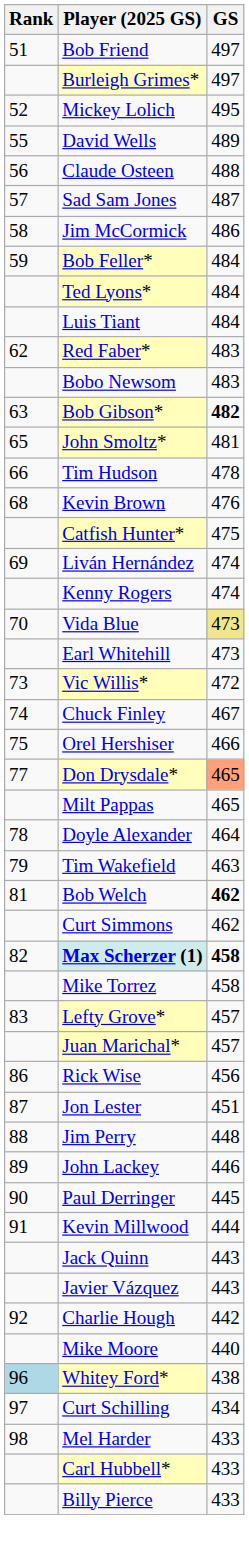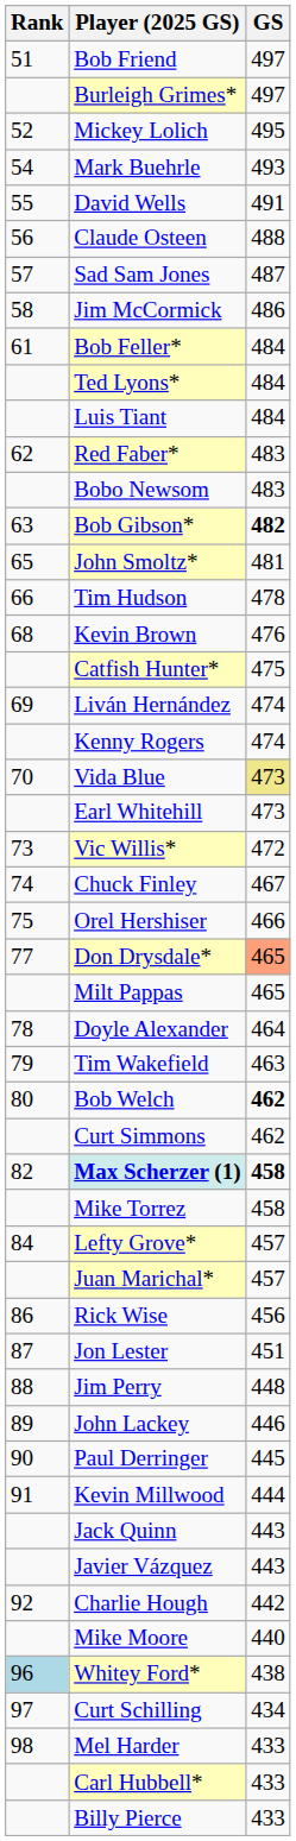 <table class="wikitable" style="float:left;">
 <tr style="white-space:nowrap;">
 <th>Rank</th>
 <th>Player (2025 GS)</th>
 <th>GS</th>
 </tr>
 <tr>
 <td>51</td>
 <td><a href='#'>Bob Friend</a></td>
 <td>497</td>
 </tr>
 <tr>
 <td></td>
 <td style="background:#ffffbb;"><a href='#'>Burleigh Grimes</a>*</td>
 <td>497</td>
 </tr>
 <tr>
 <td>52</td>
 <td><a href='#'>Mickey Lolich</a></td>
 <td>495</td>
 </tr>
 <tr>
+<td>54</td>
+<td><a href='#'>Mark Buehrle</a></td>
+<td>493</td>
+</tr>
+<tr>
 <td>55</td>
 <td><a href='#'>David Wells</a></td>
-<td>489</td>
+<td>491</td>
 </tr>
 <tr>
 <td>56</td>
 <td><a href='#'>Claude Osteen</a></td>
 <td>488</td>
 </tr>
 <tr>
 <td>57</td>
 <td><a href='#'>Sad Sam Jones</a></td>
 <td>487</td>
 </tr>
 <tr>
 <td>58</td>
 <td><a href='#'>Jim McCormick</a></td>
 <td>486</td>
 </tr>
 <tr>
-<td>59</td>
+<td>61</td>
 <td style="background:#ffffbb;"><a href='#'>Bob Feller</a>*</td>
 <td>484</td>
 </tr>
 <tr>
 <td></td>
 <td style="background:#ffffbb;"><a href='#'>Ted Lyons</a>*</td>
 <td>484</td>
 </tr>
 <tr>
 <td></td>
 <td><a href='#'>Luis Tiant</a></td>
 <td>484</td>
 </tr>
 <tr>
 <td>62</td>
 <td style="background:#ffffbb;"><a href='#'>Red Faber</a>*</td>
 <td>483</td>
 </tr>
 <tr>
 <td></td>
 <td><a href='#'>Bobo Newsom</a></td>
 <td>483</td>
 </tr>
 <tr>
 <td>63</td>
 <td style="background:#ffffbb;"><a href='#'>Bob Gibson</a>*</td>
 <td><strong>482</strong></td>
 </tr>
 <tr>
 <td>65</td>
 <td style="background:#ffffbb;"><a href='#'>John Smoltz</a>*</td>
 <td>481</td>
 </tr>
 <tr>
 <td>66</td>
 <td><a href='#'>Tim Hudson</a></td>
 <td>478</td>
 </tr>
 <tr>
 <td>68</td>
 <td><a href='#'>Kevin Brown</a></td>
 <td>476</td>
 </tr>
 <tr>
 <td></td>
 <td style="background:#ffffbb;"><a href='#'>Catfish Hunter</a>*</td>
 <td>475</td>
 </tr>
 <tr>
 <td>69</td>
 <td><a href='#'>Liván Hernández</a></td>
 <td>474</td>
 </tr>
 <tr>
 <td></td>
 <td><a href='#'>Kenny Rogers</a></td>
 <td>474</td>
 </tr>
 <tr>
 <td>70</td>
 <td><a href='#'>Vida Blue</a></td>
 <td style="background: khaki;">473</td>
 </tr>
 <tr>
 <td></td>
 <td><a href='#'>Earl Whitehill</a></td>
 <td>473</td>
 </tr>
 <tr>
 <td>73</td>
 <td style="background:#ffffbb;"><a href='#'>Vic Willis</a>*</td>
 <td>472</td>
 </tr>
 <tr>
 <td>74</td>
 <td><a href='#'>Chuck Finley</a></td>
 <td>467</td>
 </tr>
 <tr>
 <td>75</td>
 <td><a href='#'>Orel Hershiser</a></td>
 <td>466</td>
 </tr>
 <tr>
 <td>77</td>
 <td style="background:#ffffbb;"><a href='#'>Don Drysdale</a>*</td>
 <td style="background: lightsalmon;">465</td>
 </tr>
 <tr>
 <td></td>
 <td><a href='#'>Milt Pappas</a></td>
 <td>465</td>
 </tr>
 <tr>
 <td>78</td>
 <td><a href='#'>Doyle Alexander</a></td>
 <td>464</td>
 </tr>
 <tr>
 <td>79</td>
 <td><a href='#'>Tim Wakefield</a></td>
 <td>463</td>
 </tr>
 <tr>
-<td>81</td>
+<td>80</td>
 <td><a href='#'>Bob Welch</a></td>
 <td><strong>462</strong></td>
 </tr>
 <tr>
 <td></td>
 <td><a href='#'>Curt Simmons</a></td>
 <td>462</td>
 </tr>
 <tr>
 <td>82</td>
 <td style="background:#cfecec;"><strong><a href='#'>Max Scherzer</a> (1)</strong></td>
 <td><strong>458</strong></td>
 </tr>
 <tr>
 <td></td>
 <td><a href='#'>Mike Torrez</a></td>
 <td>458</td>
 </tr>
 <tr>
-<td>83</td>
+<td>84</td>
 <td style="background:#ffffbb;"><a href='#'>Lefty Grove</a>*</td>
 <td>457</td>
 </tr>
 <tr>
 <td></td>
 <td style="background:#ffffbb;"><a href='#'>Juan Marichal</a>*</td>
 <td>457</td>
 </tr>
 <tr>
 <td>86</td>
 <td><a href='#'>Rick Wise</a></td>
 <td>456</td>
 </tr>
 <tr>
 <td>87</td>
 <td><a href='#'>Jon Lester</a></td>
 <td>451</td>
 </tr>
 <tr>
 <td>88</td>
 <td><a href='#'>Jim Perry</a></td>
 <td>448</td>
 </tr>
 <tr>
 <td>89</td>
 <td><a href='#'>John Lackey</a></td>
 <td>446</td>
 </tr>
 <tr>
 <td>90</td>
 <td><a href='#'>Paul Derringer</a></td>
 <td>445</td>
 </tr>
 <tr>
 <td>91</td>
 <td><a href='#'>Kevin Millwood</a></td>
 <td>444</td>
 </tr>
 <tr>
 <td></td>
 <td><a href='#'>Jack Quinn</a></td>
 <td>443</td>
 </tr>
 <tr>
 <td></td>
 <td><a href='#'>Javier Vázquez</a></td>
 <td>443</td>
 </tr>
 <tr>
 <td>92</td>
 <td><a href='#'>Charlie Hough</a></td>
 <td>442</td>
 </tr>
 <tr>
 <td></td>
 <td><a href='#'>Mike Moore</a></td>
 <td>440</td>
 </tr>
 <tr>
 <td style="background: lightblue;">96</td>
 <td style="background:#ffffbb;"><a href='#'>Whitey Ford</a>*</td>
 <td>438</td>
 </tr>
 <tr>
 <td>97</td>
 <td><a href='#'>Curt Schilling</a></td>
 <td>434</td>
 </tr>
 <tr>
 <td>98</td>
 <td><a href='#'>Mel Harder</a></td>
 <td>433</td>
 </tr>
 <tr>
 <td></td>
 <td style="background:#ffffbb;"><a href='#'>Carl Hubbell</a>*</td>
 <td>433</td>
 </tr>
 <tr>
 <td></td>
 <td><a href='#'>Billy Pierce</a></td>
 <td>433</td>
 </tr>
 </table>
